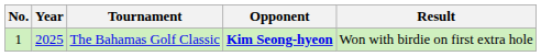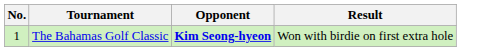 <table class="wikitable" style="font-size:95%;">
 <tr>
 <th>No.</th>
-<th>Year</th>
 <th>Tournament</th>
 <th>Opponent</th>
 <th>Result</th>
 </tr>
 <tr style="background:#D0F0C0;">
 <td align=center>1</td>
-<td><a href='#'>2025</a></td>
 <td><a href='#'>The Bahamas Golf Classic</a></td>
 <td><strong> <a href='#'>Kim Seong-hyeon</a></strong></td>
 <td>Won with birdie on first extra hole</td>
 </tr>
 </table>
